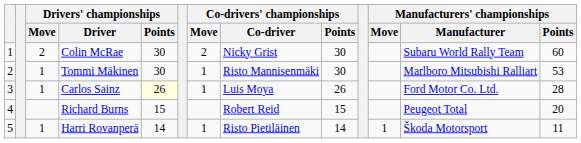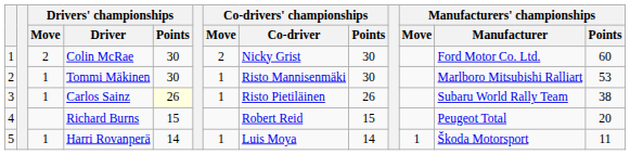 <table class="wikitable" style="font-size:85%;">
 <tr>
 <th rowspan="2"></th>
 <th rowspan="7" style="width:5px;"></th>
 <th colspan="3">Drivers' championships</th>
 <th rowspan="7" style="width:5px;"></th>
 <th colspan="3" nowrap>Co-drivers' championships</th>
 <th rowspan="7" style="width:5px;"></th>
 <th colspan="3" nowrap>Manufacturers' championships</th>
 </tr>
 <tr>
 <th>Move</th>
 <th>Driver</th>
 <th>Points</th>
 <th>Move</th>
 <th>Co-driver</th>
 <th>Points</th>
 <th>Move</th>
 <th>Manufacturer</th>
 <th>Points</th>
 </tr>
 <tr>
 <td align="center">1</td>
 <td align="center"> 2</td>
 <td> <a href='#'>Colin McRae</a></td>
 <td align="center">30</td>
 <td align="center"> 2</td>
 <td> <a href='#'>Nicky Grist</a></td>
 <td align="center">30</td>
 <td align="center"></td>
-<td> <a href='#'>Subaru World Rally Team</a></td>
+<td> <a href='#'>Ford Motor Co. Ltd.</a></td>
 <td align="center">60</td>
 </tr>
 <tr>
 <td align="center">2</td>
 <td align="center"> 1</td>
 <td> <a href='#'>Tommi Mäkinen</a></td>
 <td align="center">30</td>
 <td align="center"> 1</td>
 <td> <a href='#'>Risto Mannisenmäki</a></td>
 <td align="center">30</td>
 <td align="center"></td>
 <td> <a href='#'>Marlboro Mitsubishi Ralliart</a></td>
 <td align="center">53</td>
 </tr>
 <tr>
 <td align="center">3</td>
 <td align="center"> 1</td>
 <td> <a href='#'>Carlos Sainz</a></td>
 <td align="center" style="background: lightyellow;">26</td>
 <td align="center"> 1</td>
-<td> <a href='#'>Luis Moya</a></td>
+<td> <a href='#'>Risto Pietiläinen</a></td>
 <td align="center">26</td>
 <td align="center"></td>
-<td> <a href='#'>Ford Motor Co. Ltd.</a></td>
-<td align="center">28</td>
+<td> <a href='#'>Subaru World Rally Team</a></td>
+<td align="center">38</td>
 </tr>
 <tr>
 <td align="center">4</td>
 <td align="center"></td>
 <td> <a href='#'>Richard Burns</a></td>
 <td align="center">15</td>
 <td align="center"></td>
 <td> <a href='#'>Robert Reid</a></td>
 <td align="center">15</td>
 <td align="center"></td>
 <td> <a href='#'>Peugeot Total</a></td>
 <td align="center">20</td>
 </tr>
 <tr>
 <td align="center">5</td>
 <td align="center"> 1</td>
 <td> <a href='#'>Harri Rovanperä</a></td>
 <td align="center">14</td>
 <td align="center"> 1</td>
-<td> <a href='#'>Risto Pietiläinen</a></td>
+<td> <a href='#'>Luis Moya</a></td>
 <td align="center">14</td>
 <td align="center"> 1</td>
 <td> <a href='#'>Škoda Motorsport</a></td>
 <td align="center">11</td>
 </tr>
 </table>
